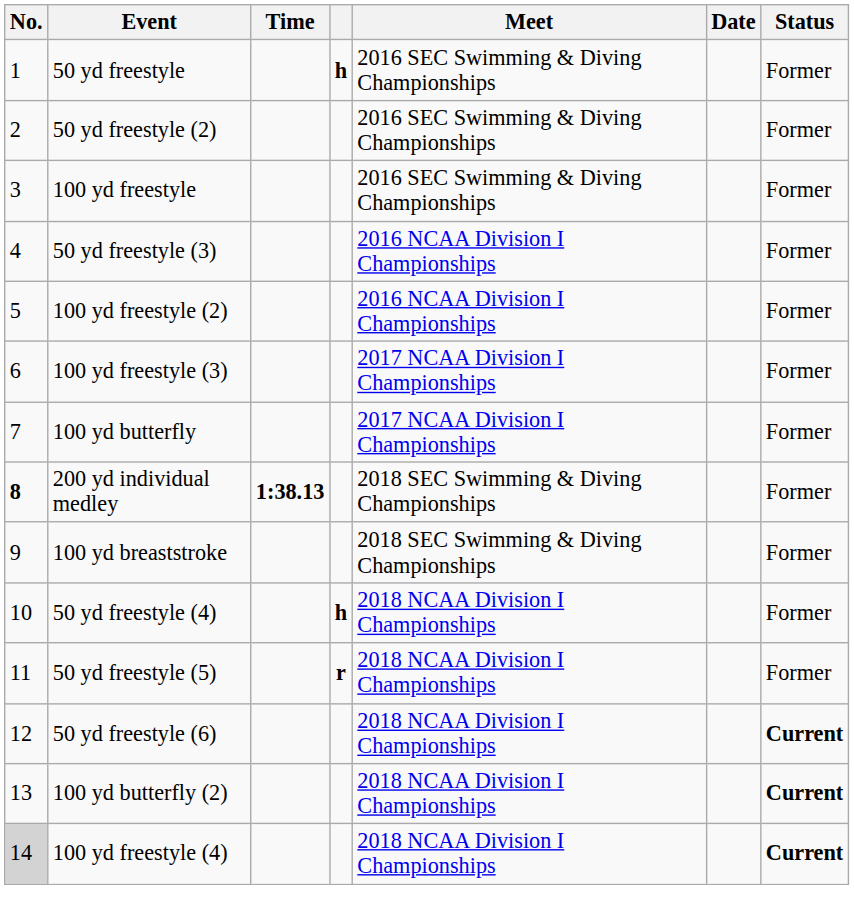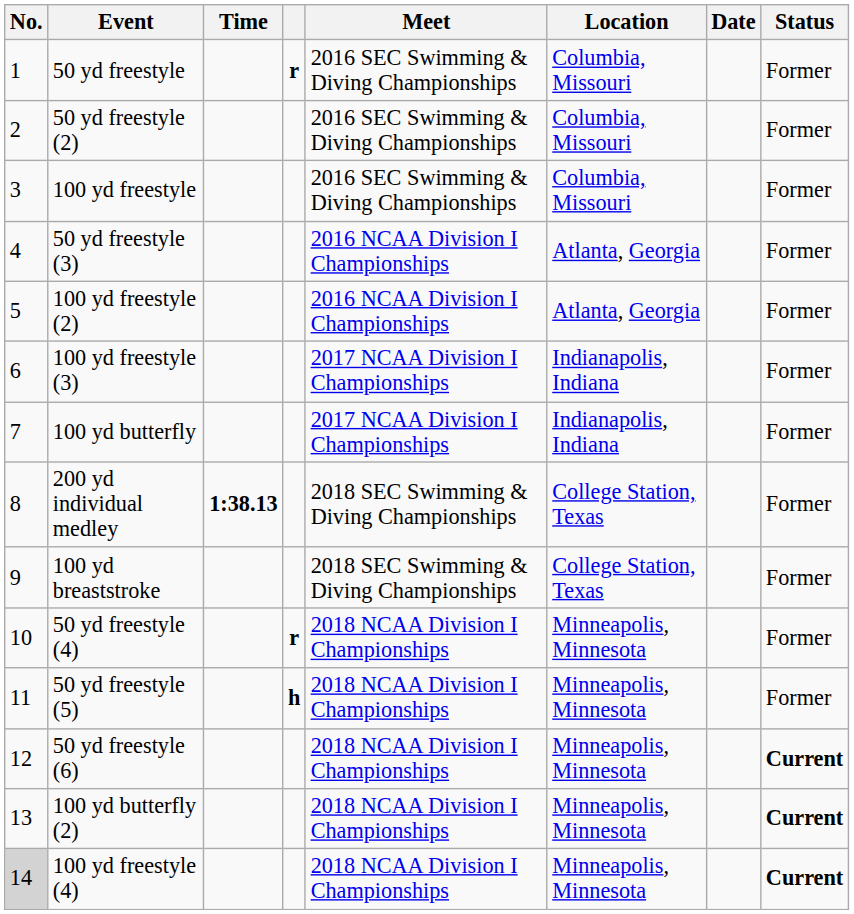 <table class="wikitable sortable">
 <tr>
 <th>No.</th>
 <th>Event</th>
 <th>Time</th>
 <th class=unsortable></th>
 <th>Meet</th>
+<th>Location</th>
 <th>Date</th>
 <th>Status</th>
 </tr>
 <tr>
 <td>1</td>
 <td>50 yd freestyle</td>
 <td style="text-align:center;"><strong></strong></td>
-<td style="text-align:center;"><strong>h</strong></td>
+<td style="text-align:center;"><strong>r</strong></td>
 <td>2016 SEC Swimming & Diving Championships</td>
+<td><a href='#'>Columbia, Missouri</a></td>
 <td></td>
 <td>Former</td>
 </tr>
 <tr>
 <td>2</td>
 <td>50 yd freestyle (2)</td>
 <td style="text-align:center;"><strong></strong></td>
 <td></td>
 <td>2016 SEC Swimming & Diving Championships</td>
+<td><a href='#'>Columbia, Missouri</a></td>
 <td></td>
 <td>Former</td>
 </tr>
 <tr>
 <td>3</td>
 <td>100 yd freestyle</td>
 <td style="text-align:center;"><strong></strong></td>
 <td></td>
 <td>2016 SEC Swimming & Diving Championships</td>
+<td><a href='#'>Columbia, Missouri</a></td>
 <td></td>
 <td>Former</td>
 </tr>
 <tr>
 <td>4</td>
 <td>50 yd freestyle (3)</td>
 <td style="text-align:center;"><strong></strong></td>
 <td></td>
 <td><a href='#'>2016 NCAA Division I Championships</a></td>
+<td><a href='#'>Atlanta</a>, <a href='#'>Georgia</a></td>
 <td></td>
 <td>Former</td>
 </tr>
 <tr>
 <td>5</td>
 <td>100 yd freestyle (2)</td>
 <td style="text-align:center;"><strong></strong></td>
 <td></td>
 <td><a href='#'>2016 NCAA Division I Championships</a></td>
+<td><a href='#'>Atlanta</a>, <a href='#'>Georgia</a></td>
 <td></td>
 <td>Former</td>
 </tr>
 <tr>
 <td>6</td>
 <td>100 yd freestyle (3)</td>
 <td style="text-align:center;"><strong></strong></td>
 <td></td>
 <td><a href='#'>2017 NCAA Division I Championships</a></td>
+<td><a href='#'>Indianapolis</a>, <a href='#'>Indiana</a></td>
 <td></td>
 <td>Former</td>
 </tr>
 <tr>
 <td>7</td>
 <td>100 yd butterfly</td>
 <td style="text-align:center;"><strong></strong></td>
 <td></td>
 <td><a href='#'>2017 NCAA Division I Championships</a></td>
+<td><a href='#'>Indianapolis</a>, <a href='#'>Indiana</a></td>
 <td></td>
 <td>Former</td>
 </tr>
 <tr>
-<td><strong>8</strong></td>
+<td>8</td>
 <td>200 yd individual medley</td>
 <td style="text-align:center;"><strong>1:38.13</strong></td>
 <td></td>
 <td>2018 SEC Swimming & Diving Championships</td>
+<td><a href='#'>College Station, Texas</a></td>
 <td></td>
 <td>Former</td>
 </tr>
 <tr>
 <td>9</td>
 <td>100 yd breaststroke</td>
 <td style="text-align:center;"><strong></strong></td>
 <td></td>
 <td>2018 SEC Swimming & Diving Championships</td>
+<td><a href='#'>College Station, Texas</a></td>
 <td></td>
 <td>Former</td>
 </tr>
 <tr>
 <td>10</td>
 <td>50 yd freestyle (4)</td>
 <td style="text-align:center;"><strong></strong></td>
-<td style="text-align:center;"><strong>h</strong></td>
+<td style="text-align:center;"><strong>r</strong></td>
 <td><a href='#'>2018 NCAA Division I Championships</a></td>
+<td><a href='#'>Minneapolis</a>, <a href='#'>Minnesota</a></td>
 <td></td>
 <td>Former</td>
 </tr>
 <tr>
 <td>11</td>
 <td>50 yd freestyle (5)</td>
 <td style="text-align:center;"><strong></strong></td>
-<td style="text-align:center;"><strong>r</strong></td>
+<td style="text-align:center;"><strong>h</strong></td>
 <td><a href='#'>2018 NCAA Division I Championships</a></td>
+<td><a href='#'>Minneapolis</a>, <a href='#'>Minnesota</a></td>
 <td></td>
 <td>Former</td>
 </tr>
 <tr>
 <td>12</td>
 <td>50 yd freestyle (6)</td>
 <td style="text-align:center;"><strong></strong></td>
 <td></td>
 <td><a href='#'>2018 NCAA Division I Championships</a></td>
+<td><a href='#'>Minneapolis</a>, <a href='#'>Minnesota</a></td>
 <td></td>
 <td><strong>Current</strong></td>
 </tr>
 <tr>
 <td>13</td>
 <td>100 yd butterfly (2)</td>
 <td style="text-align:center;"><strong></strong></td>
 <td></td>
 <td><a href='#'>2018 NCAA Division I Championships</a></td>
+<td><a href='#'>Minneapolis</a>, <a href='#'>Minnesota</a></td>
 <td></td>
 <td><strong>Current</strong></td>
 </tr>
 <tr>
 <td style="background: lightgrey;">14</td>
 <td>100 yd freestyle (4)</td>
 <td style="text-align:center;"><strong></strong></td>
 <td></td>
 <td><a href='#'>2018 NCAA Division I Championships</a></td>
+<td><a href='#'>Minneapolis</a>, <a href='#'>Minnesota</a></td>
 <td></td>
 <td><strong>Current</strong></td>
 </tr>
 </table>
